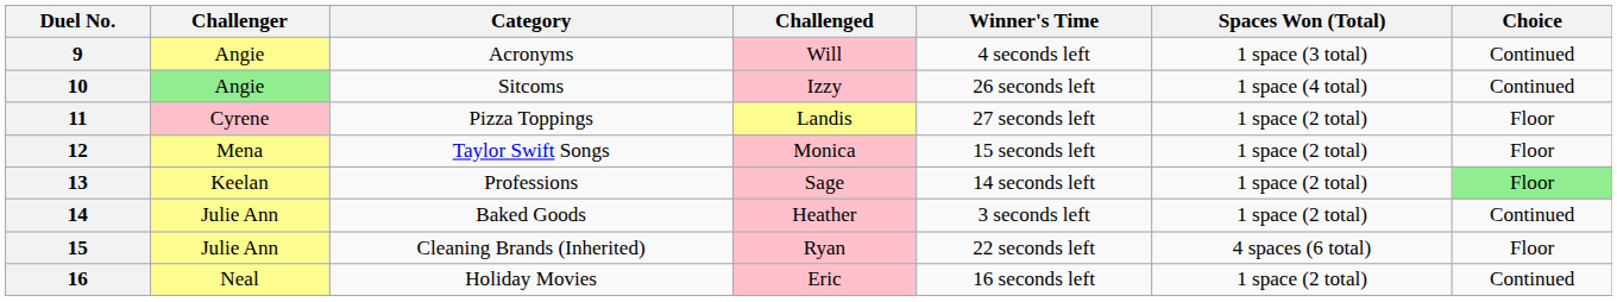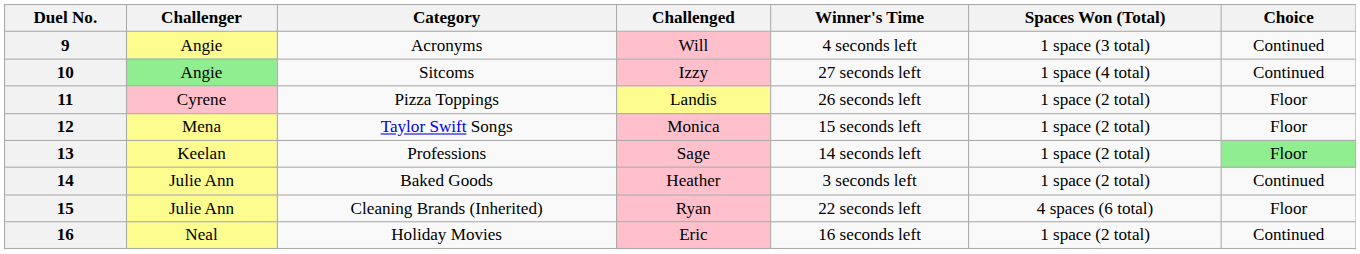 <table class="wikitable sortable mw-collapsible mw-collapsed" style="text-align:center; width:100%">
 <tr>
 <th scope="col">Duel No.</th>
 <th scope="col">Challenger</th>
 <th scope="col">Category</th>
 <th scope="col">Challenged</th>
 <th scope="col">Winner's Time</th>
 <th scope="col">Spaces Won (Total)</th>
 <th scope="col">Choice</th>
 </tr>
 <tr>
 <th>9</th>
 <td style="background:#fdfc8f;">Angie</td>
 <td>Acronyms</td>
 <td style="background:pink;">Will</td>
 <td>4 seconds left</td>
 <td>1 space (3 total)</td>
 <td>Continued</td>
 </tr>
 <tr>
 <th>10</th>
 <td style="background:lightgreen;">Angie</td>
 <td>Sitcoms</td>
 <td style="background:pink;">Izzy</td>
-<td>26 seconds left</td>
+<td>27 seconds left</td>
 <td>1 space (4 total)</td>
 <td>Continued</td>
 </tr>
 <tr>
 <th>11</th>
 <td style="background:pink;">Cyrene</td>
 <td>Pizza Toppings</td>
 <td style="background:#fdfc8f;">Landis</td>
-<td>27 seconds left</td>
+<td>26 seconds left</td>
 <td>1 space (2 total)</td>
 <td>Floor</td>
 </tr>
 <tr>
 <th>12</th>
 <td style="background:#fdfc8f;">Mena</td>
 <td><a href='#'>Taylor Swift</a> Songs</td>
 <td style="background:pink;">Monica</td>
 <td>15 seconds left</td>
 <td>1 space (2 total)</td>
 <td>Floor</td>
 </tr>
 <tr>
 <th>13</th>
 <td style="background:#fdfc8f;">Keelan</td>
 <td>Professions</td>
 <td style="background:pink;">Sage</td>
 <td>14 seconds left</td>
 <td>1 space (2 total)</td>
 <td style="background: lightgreen;">Floor</td>
 </tr>
 <tr>
 <th>14</th>
 <td style="background:#fdfc8f;">Julie Ann</td>
 <td>Baked Goods</td>
 <td style="background:pink;">Heather</td>
 <td>3 seconds left</td>
 <td>1 space (2 total)</td>
 <td>Continued</td>
 </tr>
 <tr>
 <th>15</th>
 <td style="background:#fdfc8f;">Julie Ann</td>
 <td>Cleaning Brands (Inherited)</td>
 <td style="background:pink;">Ryan</td>
 <td>22 seconds left</td>
 <td>4 spaces (6 total)</td>
 <td>Floor</td>
 </tr>
 <tr>
 <th>16</th>
 <td style="background:#fdfc8f;">Neal</td>
 <td>Holiday Movies</td>
 <td style="background:pink;">Eric</td>
 <td>16 seconds left</td>
 <td>1 space (2 total)</td>
 <td>Continued</td>
 </tr>
 </table>
